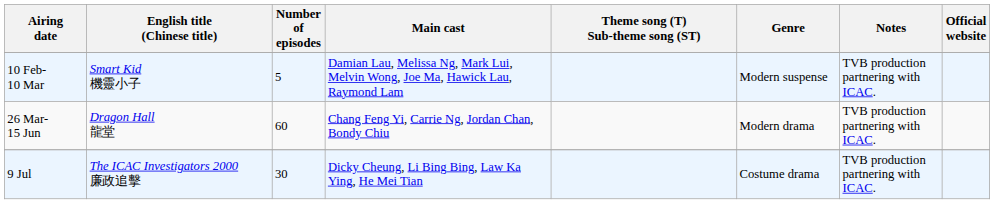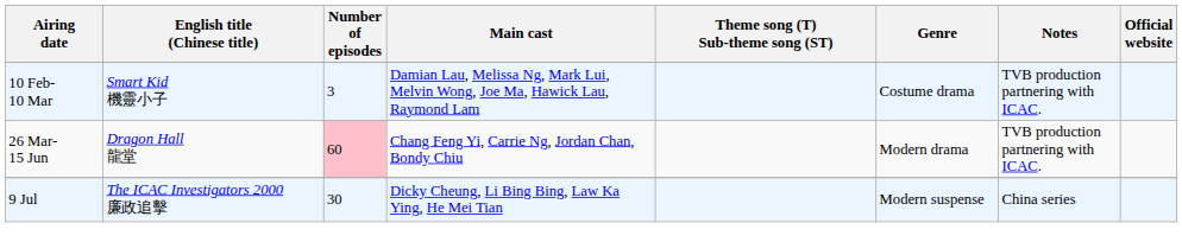 <table class="wikitable">
 <tr>
 <th align=center width=8% bgcolor="silver">Airing<br>date</th>
 <th align=center width=18% bgcolor="silver">English title <br> (Chinese title)</th>
 <th align=center width=5% bgcolor="silver">Number of episodes</th>
 <th align=center width=22% bgcolor="silver">Main cast</th>
 <th align=center width=18% bgcolor="silver">Theme song (T) <br>Sub-theme song (ST)</th>
 <th align=center width=10% bgcolor="silver">Genre</th>
 <th align=center width=10% bgcolor="silver">Notes</th>
 <th align=center width=1% bgcolor="silver">Official website</th>
 </tr>
 <tr>
 </tr>
 <tr ---- bgcolor="#ebf5ff">
 <td>10 Feb- <br> 10 Mar</td>
 <td><em><a href='#'>Smart Kid</a></em> <br> 機靈小子</td>
-<td>5</td>
+<td>3</td>
 <td><a href='#'>Damian Lau</a>, <a href='#'>Melissa Ng</a>, <a href='#'>Mark Lui</a>, <a href='#'>Melvin Wong</a>, <a href='#'>Joe Ma</a>, <a href='#'>Hawick Lau</a>, <a href='#'>Raymond Lam</a></td>
 <td></td>
-<td>Modern suspense</td>
+<td>Costume drama</td>
 <td>TVB production partnering with <a href='#'>ICAC</a>.</td>
 <td></td>
 </tr>
 <tr>
 <td>26 Mar- <br> 15 Jun</td>
 <td><em><a href='#'>Dragon Hall</a></em> <br> 龍堂</td>
-<td>60</td>
+<td style="background: pink;">60</td>
 <td><a href='#'>Chang Feng Yi</a>, <a href='#'>Carrie Ng</a>, <a href='#'>Jordan Chan</a>, <a href='#'>Bondy Chiu</a></td>
 <td></td>
 <td>Modern drama</td>
 <td>TVB production partnering with <a href='#'>ICAC</a>.</td>
 <td></td>
 </tr>
 <tr>
 </tr>
 <tr ---- bgcolor="#ebf5ff">
 <td>9 Jul</td>
 <td><em><a href='#'>The ICAC Investigators 2000</a></em> <br> 廉政追擊</td>
 <td>30</td>
 <td><a href='#'>Dicky Cheung</a>, <a href='#'>Li Bing Bing</a>, <a href='#'>Law Ka Ying</a>, <a href='#'>He Mei Tian</a></td>
 <td></td>
-<td>Costume drama</td>
-<td>TVB production partnering with <a href='#'>ICAC</a>.</td>
+<td>Modern suspense</td>
+<td>China series</td>
 <td></td>
 </tr>
 </table>
